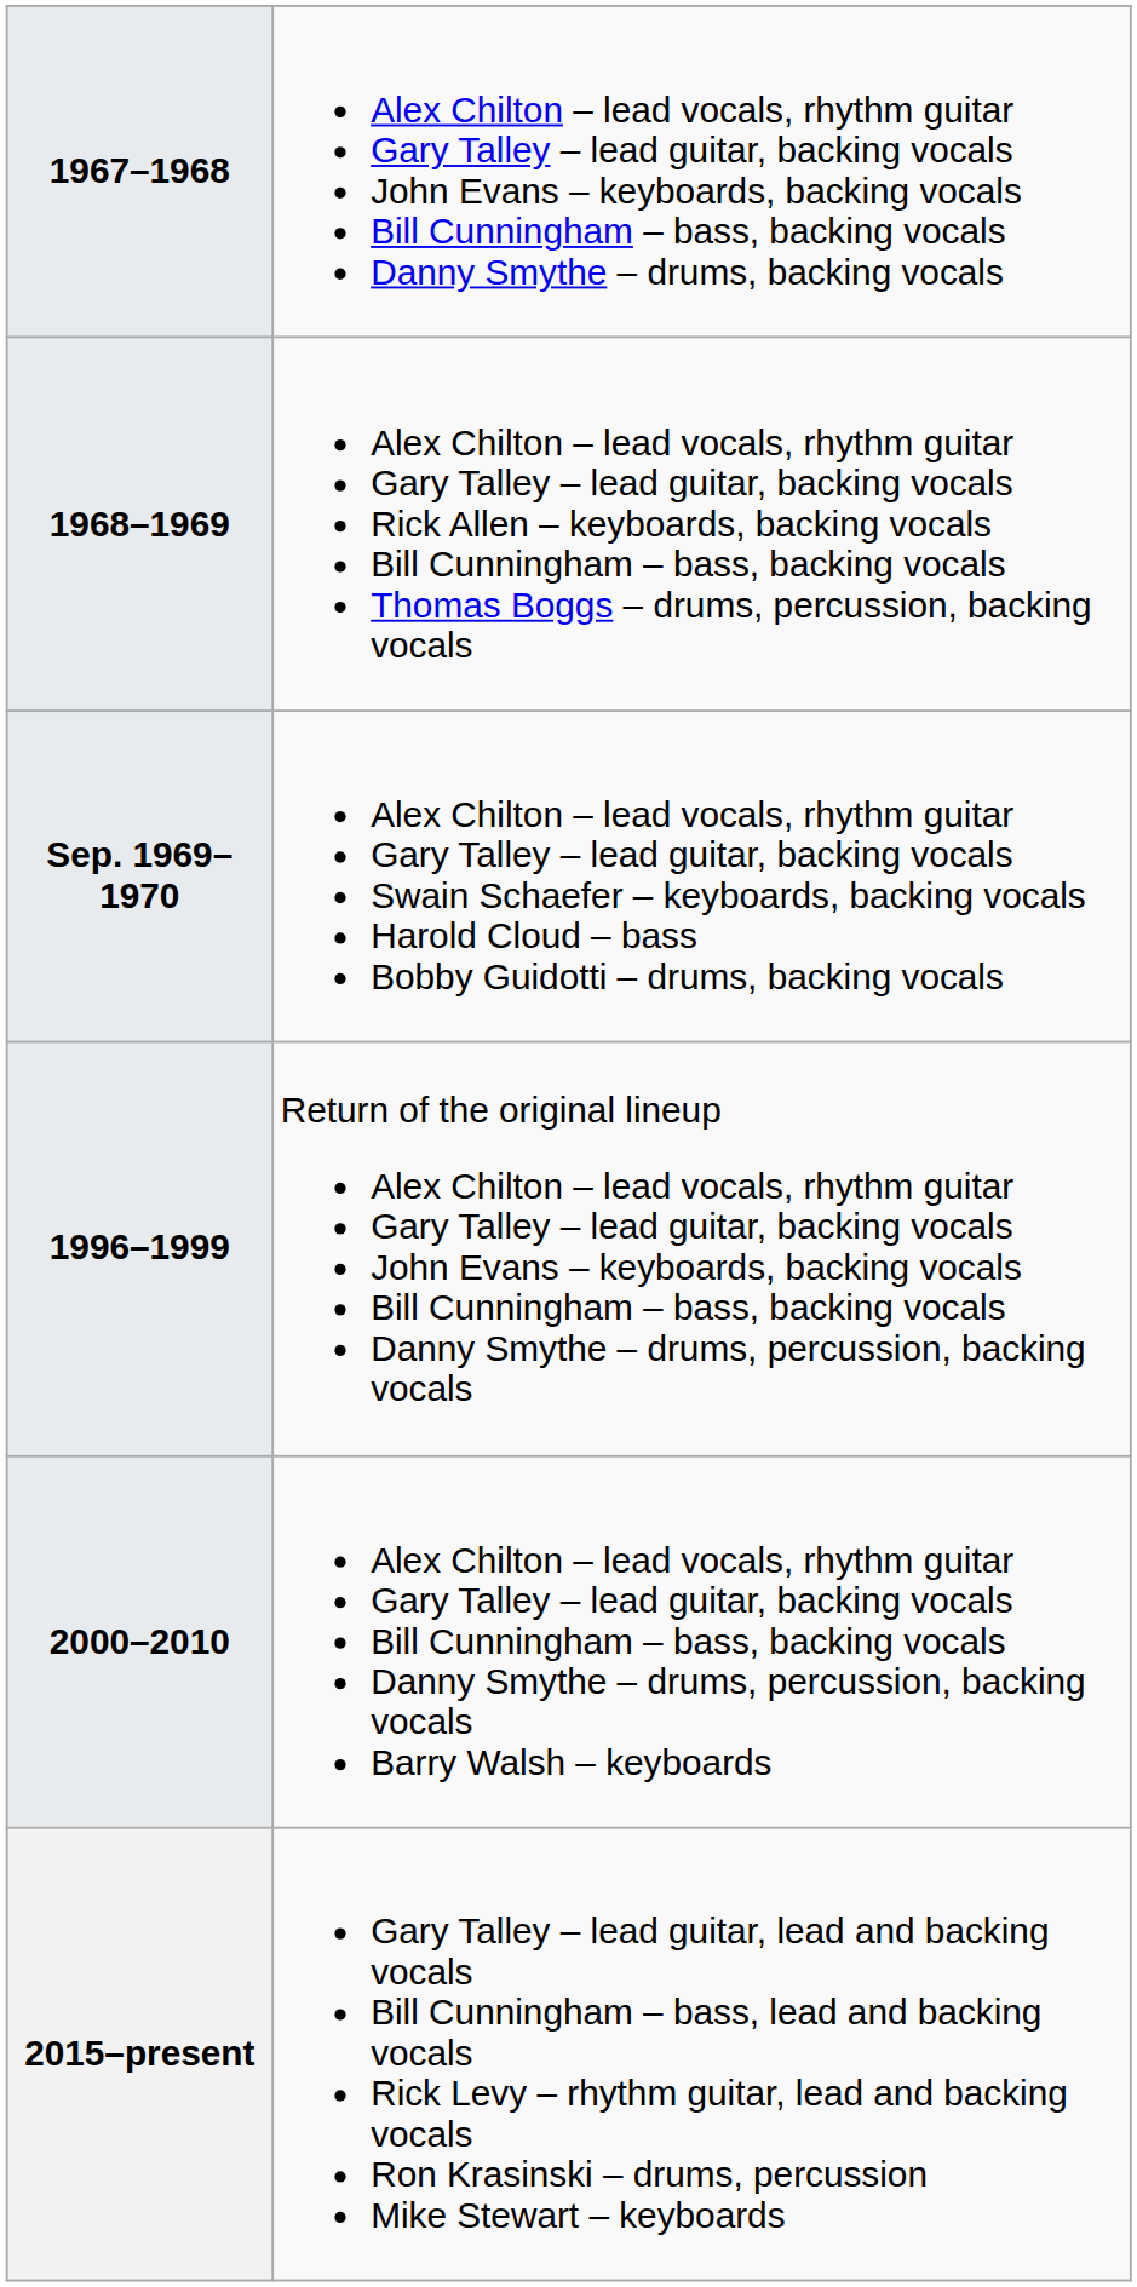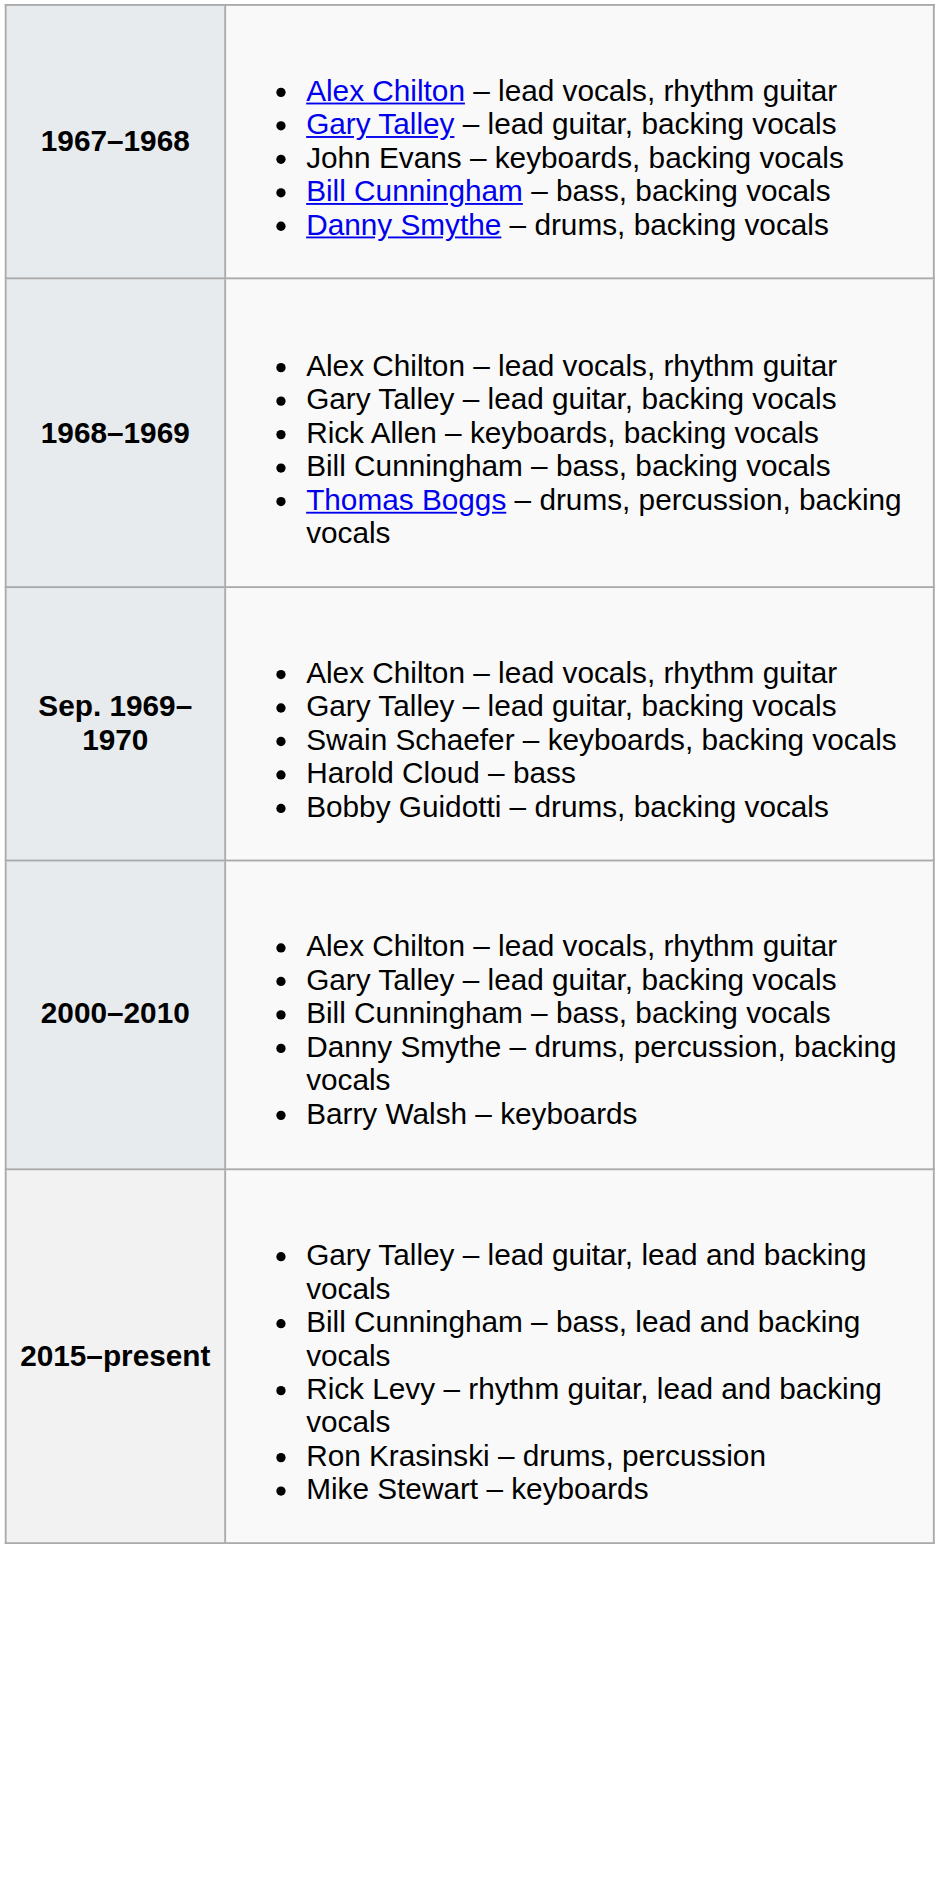 <table class="wikitable toccolours" style="width:500px; margin:0 0 1em 1em; border:#e2e2e2;">
 <tr>
 <th style="background:#e7ebee;">1967–1968</th>
 <td><br><ul><li><a href='#'>Alex Chilton</a> – lead vocals, rhythm guitar</li><li><a href='#'>Gary Talley</a> – lead guitar, backing vocals</li><li>John Evans – keyboards, backing vocals</li><li><a href='#'>Bill Cunningham</a> – bass, backing vocals</li><li><a href='#'>Danny Smythe</a> – drums, backing vocals</li></ul></td>
 </tr>
 <tr>
 <th style="background:#e7ebee;">1968–1969</th>
 <td><br><ul><li>Alex Chilton – lead vocals, rhythm guitar</li><li>Gary Talley – lead guitar, backing vocals</li><li>Rick Allen – keyboards, backing vocals</li><li>Bill Cunningham – bass, backing vocals</li><li><a href='#'>Thomas Boggs</a> – drums, percussion, backing vocals</li></ul></td>
 </tr>
 <tr>
 <th style="background:#e7ebee;">Sep. 1969–1970</th>
 <td><br><ul><li>Alex Chilton – lead vocals, rhythm guitar</li><li>Gary Talley – lead guitar, backing vocals</li><li>Swain Schaefer – keyboards, backing vocals</li><li>Harold Cloud – bass</li><li>Bobby Guidotti – drums, backing vocals</li></ul></td>
 </tr>
 <tr>
-<th style="background:#e7ebee;">1996–1999</th>
-<td><br>Return of the original lineup<ul><li>Alex Chilton – lead vocals, rhythm guitar</li><li>Gary Talley – lead guitar, backing vocals</li><li>John Evans – keyboards, backing vocals</li><li>Bill Cunningham – bass, backing vocals</li><li>Danny Smythe – drums, percussion, backing vocals</li></ul></td>
-</tr>
-<tr>
 <th style="background:#e7ebee;">2000–2010</th>
 <td><br><ul><li>Alex Chilton – lead vocals, rhythm guitar</li><li>Gary Talley – lead guitar, backing vocals</li><li>Bill Cunningham – bass, backing vocals</li><li>Danny Smythe – drums, percussion, backing vocals</li><li>Barry Walsh – keyboards</li></ul></td>
 </tr>
 <tr>
 <th>2015–present</th>
 <td><br><ul><li>Gary Talley – lead guitar, lead and backing vocals</li><li>Bill Cunningham – bass, lead and backing vocals</li><li>Rick Levy – rhythm guitar, lead and backing vocals</li><li>Ron Krasinski – drums, percussion</li><li>Mike Stewart – keyboards</li></ul></td>
 </tr>
 </table>
